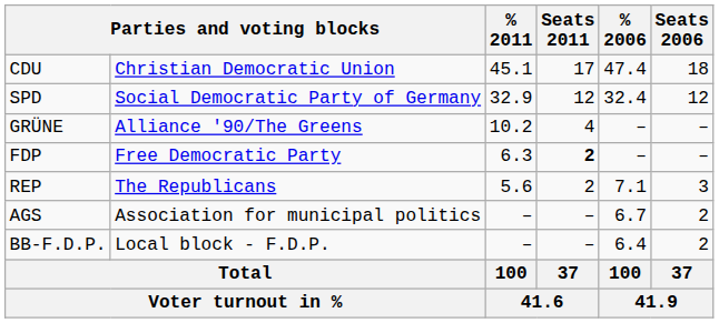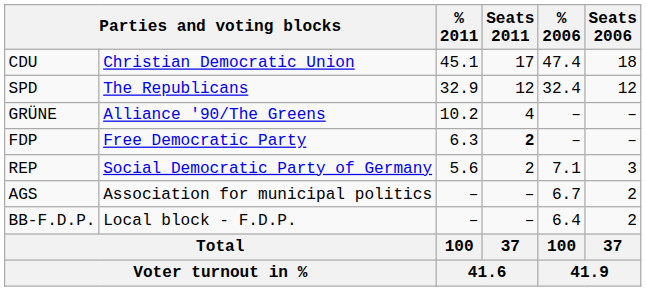 <table class="wikitable">
 <tr -- class="hintergrundfarbe5">
 <th colspan="2">Parties and voting blocks</th>
 <th align="center">%<br>2011</th>
 <th align="center">Seats<br>2011</th>
 <th align="center">%<br>2006</th>
 <th align="center">Seats<br>2006</th>
 </tr>
 <tr --->
 <td>CDU</td>
 <td><a href='#'>Christian Democratic Union</a></td>
 <td align="right">45.1</td>
 <td align="right">17</td>
 <td align="right">47.4</td>
 <td align="right">18</td>
 </tr>
 <tr --->
 <td>SPD</td>
-<td><a href='#'>Social Democratic Party of Germany</a></td>
+<td><a href='#'>The Republicans</a></td>
 <td align="right">32.9</td>
 <td align="right">12</td>
 <td align="right">32.4</td>
 <td align="right">12</td>
 </tr>
 <tr --->
 <td>GRÜNE</td>
 <td><a href='#'>Alliance '90/The Greens</a></td>
 <td align="right">10.2</td>
 <td align="right">4</td>
 <td align="right">–</td>
 <td align="right">–</td>
 </tr>
 <tr --->
 <td>FDP</td>
 <td><a href='#'>Free Democratic Party</a></td>
 <td align="right">6.3</td>
 <td align="right"><strong>2</strong></td>
 <td align="right">–</td>
 <td align="right">–</td>
 </tr>
 <tr --->
 <td>REP</td>
-<td><a href='#'>The Republicans</a></td>
+<td><a href='#'>Social Democratic Party of Germany</a></td>
 <td align="right">5.6</td>
 <td align="right">2</td>
 <td align="right">7.1</td>
 <td align="right">3</td>
 </tr>
 <tr --->
 <td>AGS</td>
 <td>Association for municipal politics</td>
 <td align="right">–</td>
 <td align="right">–</td>
 <td align="right">6.7</td>
 <td align="right">2</td>
 </tr>
 <tr --->
 <td>BB-F.D.P.</td>
 <td>Local block - F.D.P.</td>
 <td align="right">–</td>
 <td align="right">–</td>
 <td align="right">6.4</td>
 <td align="right">2</td>
 </tr>
 <tr -- class="hintergrundfarbe5">
 <th colspan="2">Total</th>
 <th align="right">100</th>
 <th align="right">37</th>
 <th align="right">100</th>
 <th align="right">37</th>
 </tr>
 <tr -- class="hintergrundfarbe5">
 <th colspan="2">Voter turnout in %</th>
 <th colspan="2" align="right">41.6</th>
 <th colspan="2" align="right">41.9</th>
 </tr>
 </table>
